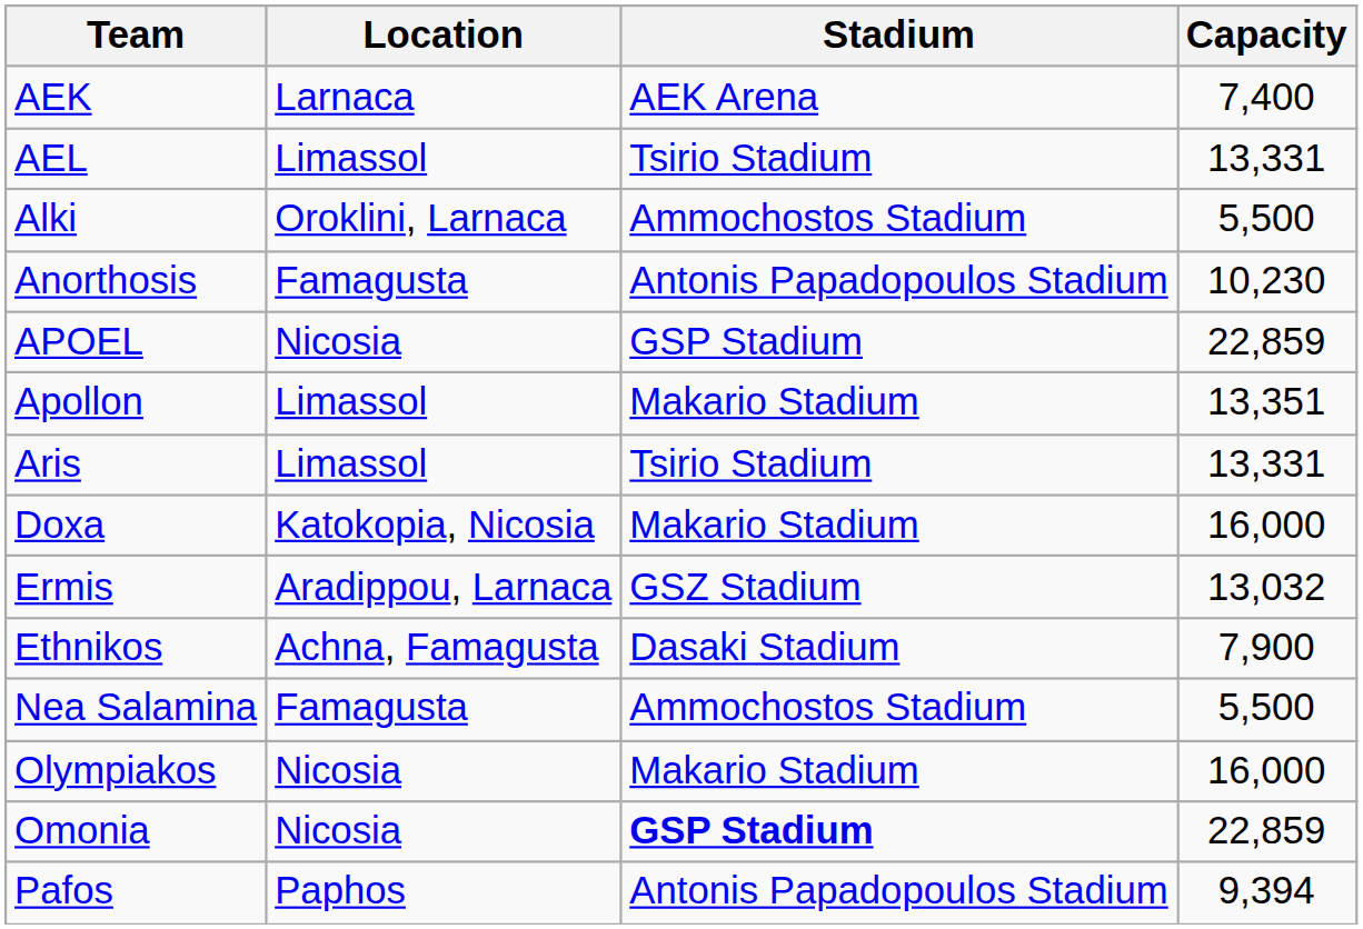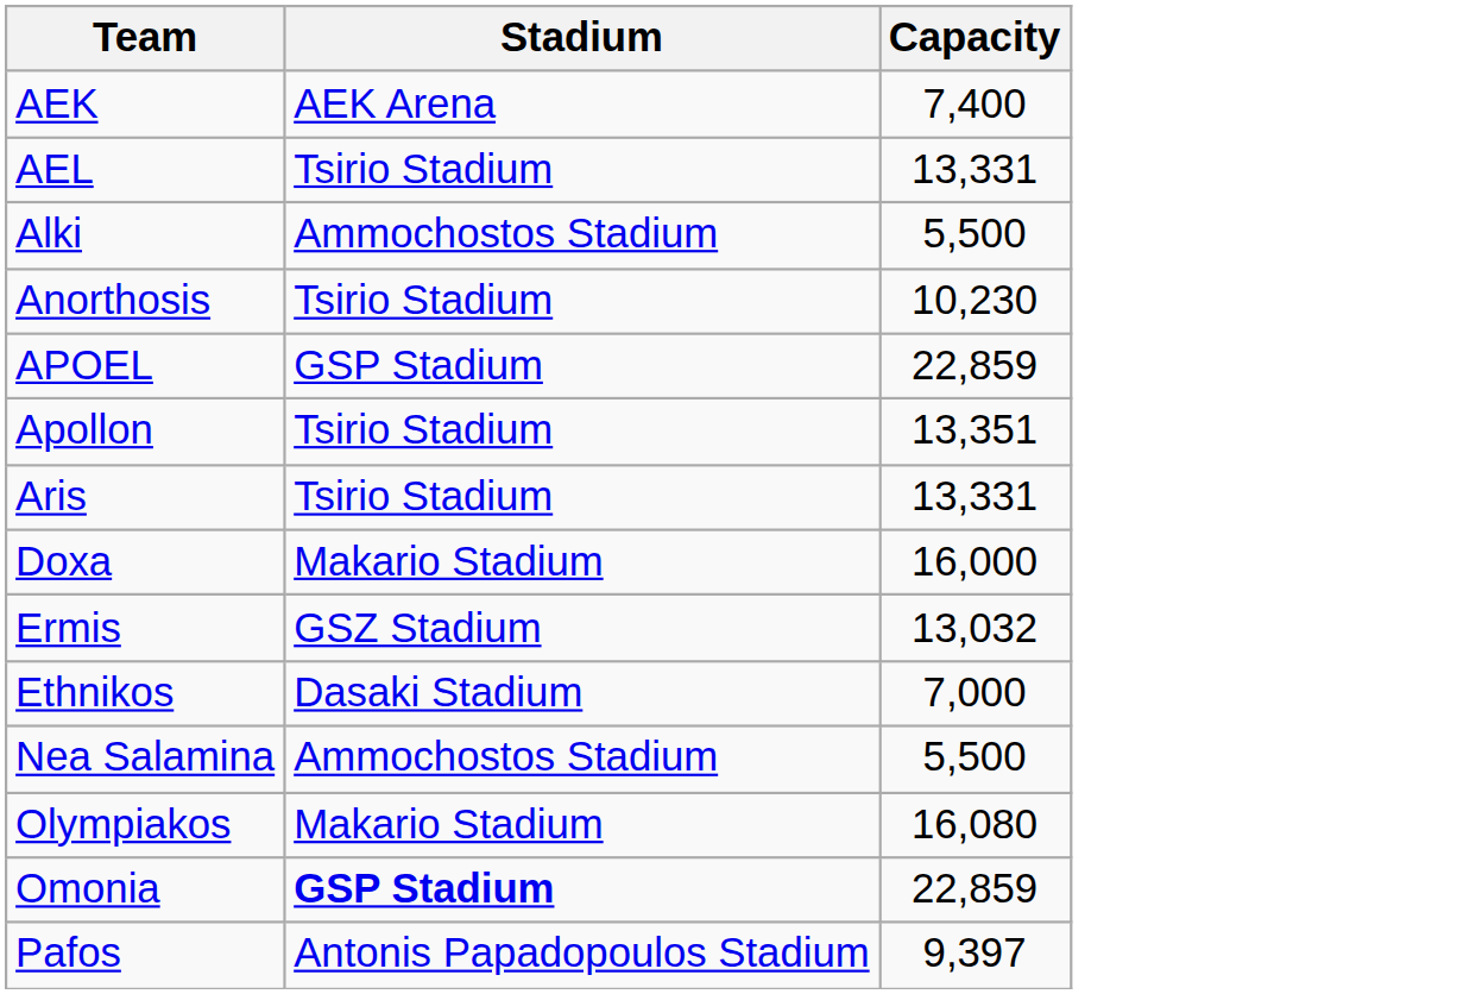 <table class="wikitable sortable">
 <tr>
 <th>Team</th>
-<th>Location</th>
 <th>Stadium</th>
 <th>Capacity</th>
 </tr>
 <tr>
 <td><a href='#'>AEK</a></td>
-<td><a href='#'>Larnaca</a></td>
 <td><a href='#'>AEK Arena</a></td>
 <td align="center">7,400</td>
 </tr>
 <tr>
 <td><a href='#'>AEL</a></td>
-<td><a href='#'>Limassol</a></td>
 <td><a href='#'>Tsirio Stadium</a></td>
 <td align="center">13,331</td>
 </tr>
 <tr>
 <td><a href='#'>Alki</a></td>
-<td><a href='#'>Oroklini</a>, <a href='#'>Larnaca</a></td>
 <td><a href='#'>Ammochostos Stadium</a></td>
 <td align="center">5,500</td>
 </tr>
 <tr>
 <td><a href='#'>Anorthosis</a></td>
-<td><a href='#'>Famagusta</a></td>
-<td><a href='#'>Antonis Papadopoulos Stadium</a></td>
+<td><a href='#'>Tsirio Stadium</a></td>
 <td align="center">10,230</td>
 </tr>
 <tr>
 <td><a href='#'>APOEL</a></td>
-<td><a href='#'>Nicosia</a></td>
 <td><a href='#'>GSP Stadium</a></td>
 <td align="center">22,859</td>
 </tr>
 <tr>
 <td><a href='#'>Apollon</a></td>
-<td><a href='#'>Limassol</a></td>
-<td><a href='#'>Makario Stadium</a></td>
+<td><a href='#'>Tsirio Stadium</a></td>
 <td align="center">13,351</td>
 </tr>
 <tr>
 <td><a href='#'>Aris</a></td>
-<td><a href='#'>Limassol</a></td>
 <td><a href='#'>Tsirio Stadium</a></td>
 <td align="center">13,331</td>
 </tr>
 <tr>
 <td><a href='#'>Doxa</a></td>
-<td><a href='#'>Katokopia</a>, <a href='#'>Nicosia</a></td>
 <td><a href='#'>Makario Stadium</a></td>
 <td align="center">16,000</td>
 </tr>
 <tr>
 <td><a href='#'>Ermis</a></td>
-<td><a href='#'>Aradippou</a>, <a href='#'>Larnaca</a></td>
 <td><a href='#'>GSZ Stadium</a></td>
 <td align="center">13,032</td>
 </tr>
 <tr>
 <td><a href='#'>Ethnikos</a></td>
-<td><a href='#'>Achna</a>, <a href='#'>Famagusta</a></td>
 <td><a href='#'>Dasaki Stadium</a></td>
-<td align="center">7,900</td>
+<td align="center">7,000</td>
 </tr>
 <tr>
 <td><a href='#'>Nea Salamina</a></td>
-<td><a href='#'>Famagusta</a></td>
 <td><a href='#'>Ammochostos Stadium</a></td>
 <td align="center">5,500</td>
 </tr>
 <tr>
 <td><a href='#'>Olympiakos</a></td>
-<td><a href='#'>Nicosia</a></td>
 <td><a href='#'>Makario Stadium</a></td>
-<td align="center">16,000</td>
+<td align="center">16,080</td>
 </tr>
 <tr>
 <td><a href='#'>Omonia</a></td>
-<td><a href='#'>Nicosia</a></td>
 <td><strong><a href='#'>GSP Stadium</a></strong></td>
 <td align="center">22,859</td>
 </tr>
 <tr>
 <td><a href='#'>Pafos</a></td>
-<td><a href='#'>Paphos</a></td>
 <td><a href='#'>Antonis Papadopoulos Stadium</a></td>
-<td align="center">9,394</td>
+<td align="center">9,397</td>
 </tr>
 </table>
